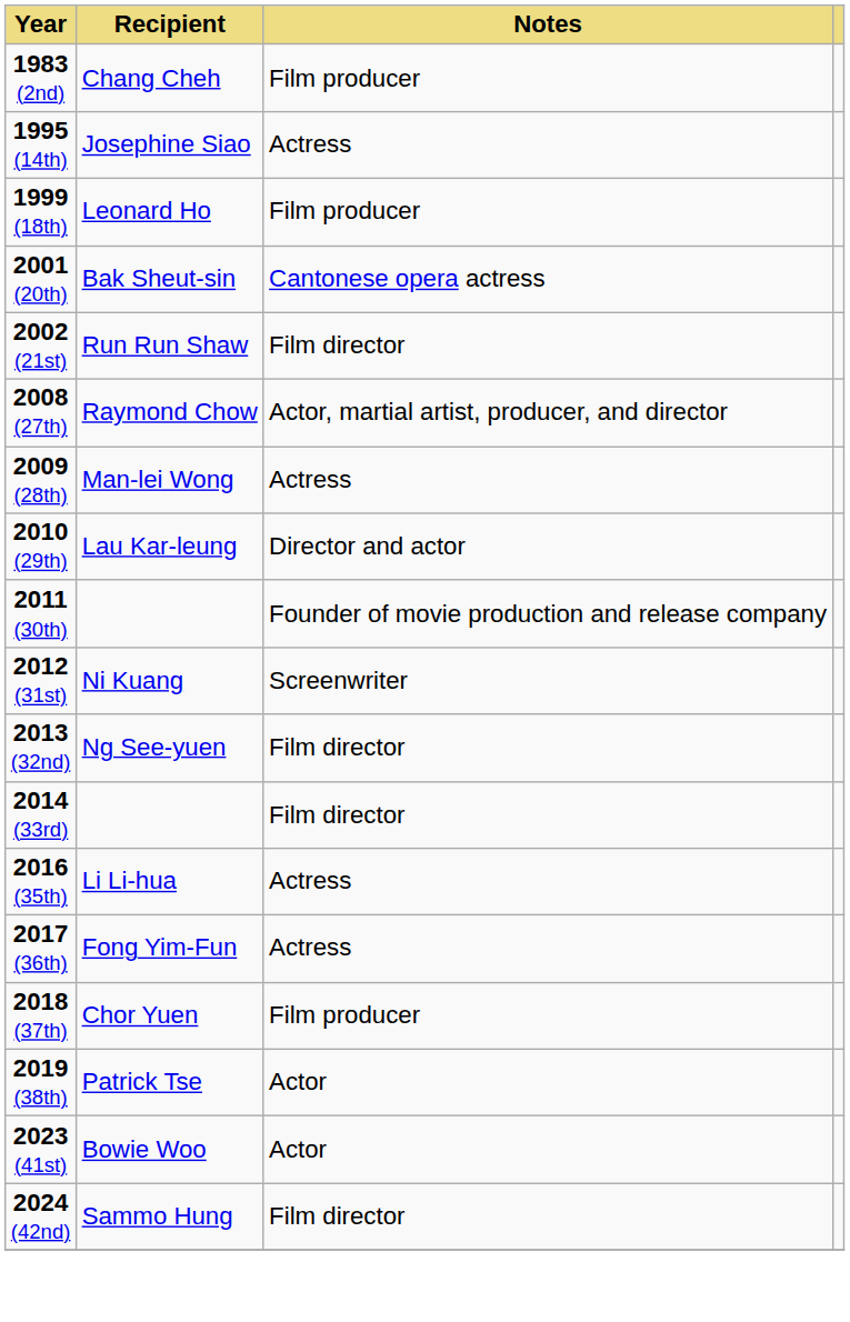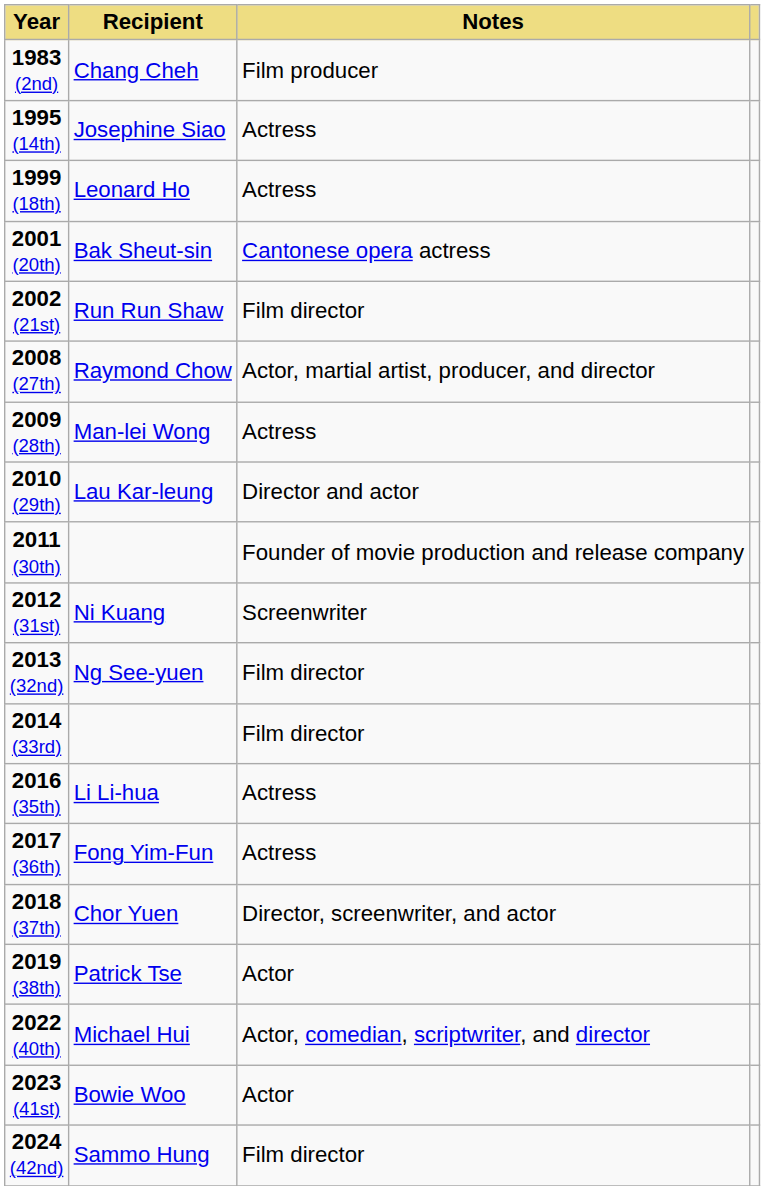 <table class="wikitable">
 <tr>
 <th style="background-color: #eedd82; color:black;">Year</th>
 <th style="background-color: #eedd82; color:black;">Recipient</th>
 <th style="background-color: #eedd82; color:black;">Notes</th>
 <th style="background-color: #eedd82; color:black;"></th>
 </tr>
 <tr>
 <td align="center"><strong>1983</strong><br><small><a href='#'>(2nd)</a></small></td>
 <td><a href='#'>Chang Cheh</a></td>
 <td>Film producer</td>
 <td></td>
 </tr>
 <tr>
 <td align="center"><strong>1995</strong><br><small><a href='#'>(14th)</a></small></td>
 <td><a href='#'>Josephine Siao</a></td>
 <td>Actress</td>
 <td></td>
 </tr>
 <tr>
 <td align="center"><strong>1999</strong><br><small><a href='#'>(18th)</a></small></td>
 <td><a href='#'>Leonard Ho</a></td>
-<td>Film producer</td>
+<td>Actress</td>
 <td></td>
 </tr>
 <tr>
 <td align="center"><strong>2001</strong><br><small><a href='#'>(20th)</a></small></td>
 <td><a href='#'>Bak Sheut-sin</a></td>
 <td><a href='#'>Cantonese opera</a> actress</td>
 <td></td>
 </tr>
 <tr>
 <td align="center"><strong>2002</strong><br><small><a href='#'>(21st)</a></small></td>
 <td><a href='#'>Run Run Shaw</a></td>
 <td>Film director</td>
 <td></td>
 </tr>
 <tr>
 <td align="center"><strong>2008</strong><br><small><a href='#'>(27th)</a></small></td>
 <td><a href='#'>Raymond Chow</a></td>
 <td>Actor, martial artist, producer, and director</td>
 <td></td>
 </tr>
 <tr>
 <td align="center"><strong>2009</strong><br><small><a href='#'>(28th)</a></small></td>
 <td><a href='#'>Man-lei Wong</a></td>
 <td>Actress</td>
 <td></td>
 </tr>
 <tr>
 <td align="center"><strong>2010</strong><br><small><a href='#'>(29th)</a></small></td>
 <td><a href='#'>Lau Kar-leung</a></td>
 <td>Director and actor</td>
 <td></td>
 </tr>
 <tr>
 <td align="center"><strong>2011</strong><br><small><a href='#'>(30th)</a></small></td>
 <td></td>
 <td>Founder of movie production and release company</td>
 <td></td>
 </tr>
 <tr>
 <td align="center"><strong>2012</strong><br><small><a href='#'>(31st)</a></small></td>
 <td><a href='#'>Ni Kuang</a></td>
 <td>Screenwriter</td>
 <td></td>
 </tr>
 <tr>
 <td align="center"><strong>2013</strong><br><small><a href='#'>(32nd)</a></small></td>
 <td><a href='#'>Ng See-yuen</a></td>
 <td>Film director</td>
 <td></td>
 </tr>
 <tr>
 <td align="center"><strong>2014</strong><br><small><a href='#'>(33rd)</a></small></td>
 <td></td>
 <td>Film director</td>
 <td></td>
 </tr>
 <tr>
 <td align="center"><strong>2016</strong><br><small><a href='#'>(35th)</a></small></td>
 <td><a href='#'>Li Li-hua</a></td>
 <td>Actress</td>
 <td></td>
 </tr>
 <tr>
 <td align="center"><strong>2017</strong><br><small><a href='#'>(36th)</a></small></td>
 <td><a href='#'>Fong Yim-Fun</a></td>
 <td>Actress</td>
 <td></td>
 </tr>
 <tr>
 <td align="center"><strong>2018</strong><br><small><a href='#'>(37th)</a></small></td>
 <td><a href='#'>Chor Yuen</a></td>
-<td>Film producer</td>
+<td>Director, screenwriter, and actor</td>
 <td></td>
 </tr>
 <tr>
 <td align="center"><strong>2019</strong><br><small><a href='#'>(38th)</a></small></td>
 <td><a href='#'>Patrick Tse</a></td>
 <td>Actor</td>
+<td></td>
+</tr>
+<tr>
+<td align="center"><strong>2022</strong><br><small><a href='#'>(40th)</a></small></td>
+<td><a href='#'>Michael Hui</a></td>
+<td>Actor, <a href='#'>comedian</a>, <a href='#'>scriptwriter</a>, and <a href='#'>director</a></td>
 <td></td>
 </tr>
 <tr>
 <td align="center"><strong>2023</strong><br><small><a href='#'>(41st)</a></small></td>
 <td><a href='#'>Bowie Woo</a></td>
 <td>Actor</td>
 <td></td>
 </tr>
 <tr>
 <td align="center"><strong>2024</strong><br><small><a href='#'>(42nd)</a></small></td>
 <td><a href='#'>Sammo Hung</a></td>
 <td>Film director</td>
 <td></td>
 </tr>
 <tr>
 </tr>
 </table>
